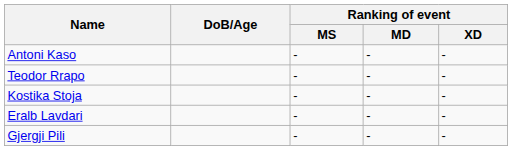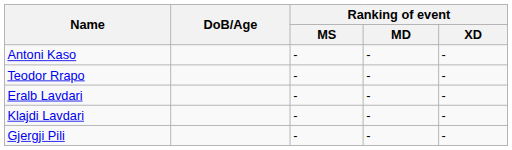 <table class="wikitable" style="width:600px; font-size:95%;">
 <tr>
 <th rowspan="2" align="left">Name</th>
 <th rowspan="2" align="left">DoB/Age</th>
 <th colspan="3" align="center">Ranking of event</th>
 </tr>
 <tr>
 <th align="center">MS</th>
 <th>MD</th>
 <th align="center">XD</th>
 </tr>
 <tr>
 <td><a href='#'>Antoni Kaso</a></td>
 <td></td>
 <td>-</td>
 <td>-</td>
 <td>-</td>
 </tr>
 <tr>
 <td><a href='#'>Teodor Rrapo</a></td>
 <td></td>
 <td>-</td>
 <td>-</td>
 <td>-</td>
 </tr>
 <tr>
-<td><a href='#'>Kostika Stoja</a></td>
+<td><a href='#'>Eralb Lavdari</a></td>
 <td></td>
 <td>-</td>
 <td>-</td>
 <td>-</td>
 </tr>
 <tr>
-<td><a href='#'>Eralb Lavdari</a></td>
+<td><a href='#'>Klajdi Lavdari</a></td>
 <td></td>
 <td>-</td>
 <td>-</td>
 <td>-</td>
 </tr>
 <tr>
 <td><a href='#'>Gjergji Pili</a></td>
 <td></td>
 <td>-</td>
 <td>-</td>
 <td>-</td>
 </tr>
 </table>
